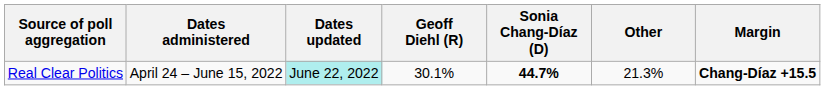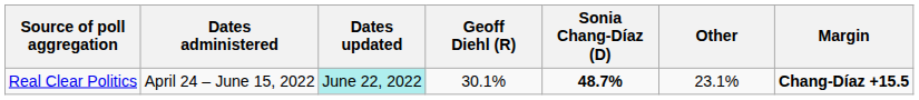 <table class="wikitable sortable" style="text-align:center;font-size:90%;line-height:17px">
 <tr>
 <th>Source of poll<br>aggregation</th>
 <th>Dates<br>administered</th>
 <th>Dates<br>updated</th>
 <th style="width:100px;">Geoff<br>Diehl (R)</th>
 <th style="width:100px;">Sonia<br>Chang-Díaz (D)</th>
 <th style="width:100px;">Other<br></th>
 <th>Margin</th>
 </tr>
 <tr>
 <td><a href='#'>Real Clear Politics</a></td>
 <td>April 24 – June 15, 2022</td>
 <td style="background: paleturquoise;">June 22, 2022</td>
 <td>30.1%</td>
-<td><strong>44.7%</strong></td>
-<td>21.3%</td>
+<td><strong>48.7%</strong></td>
+<td>23.1%</td>
 <td><strong>Chang-Díaz +15.5</strong></td>
 </tr>
 </table>
